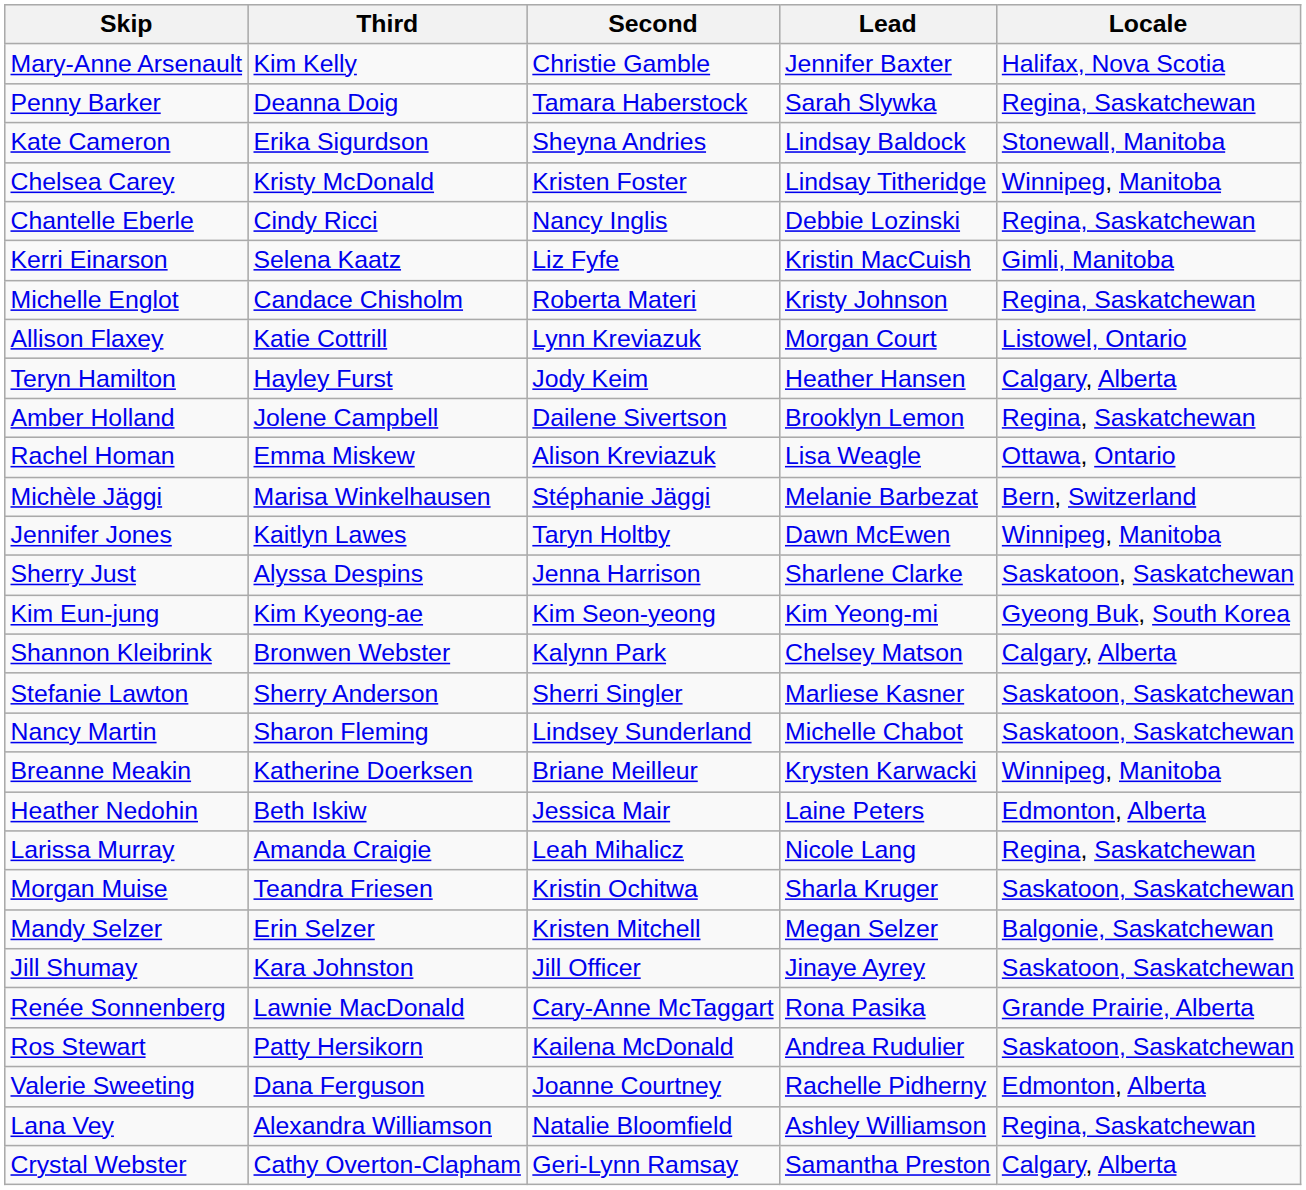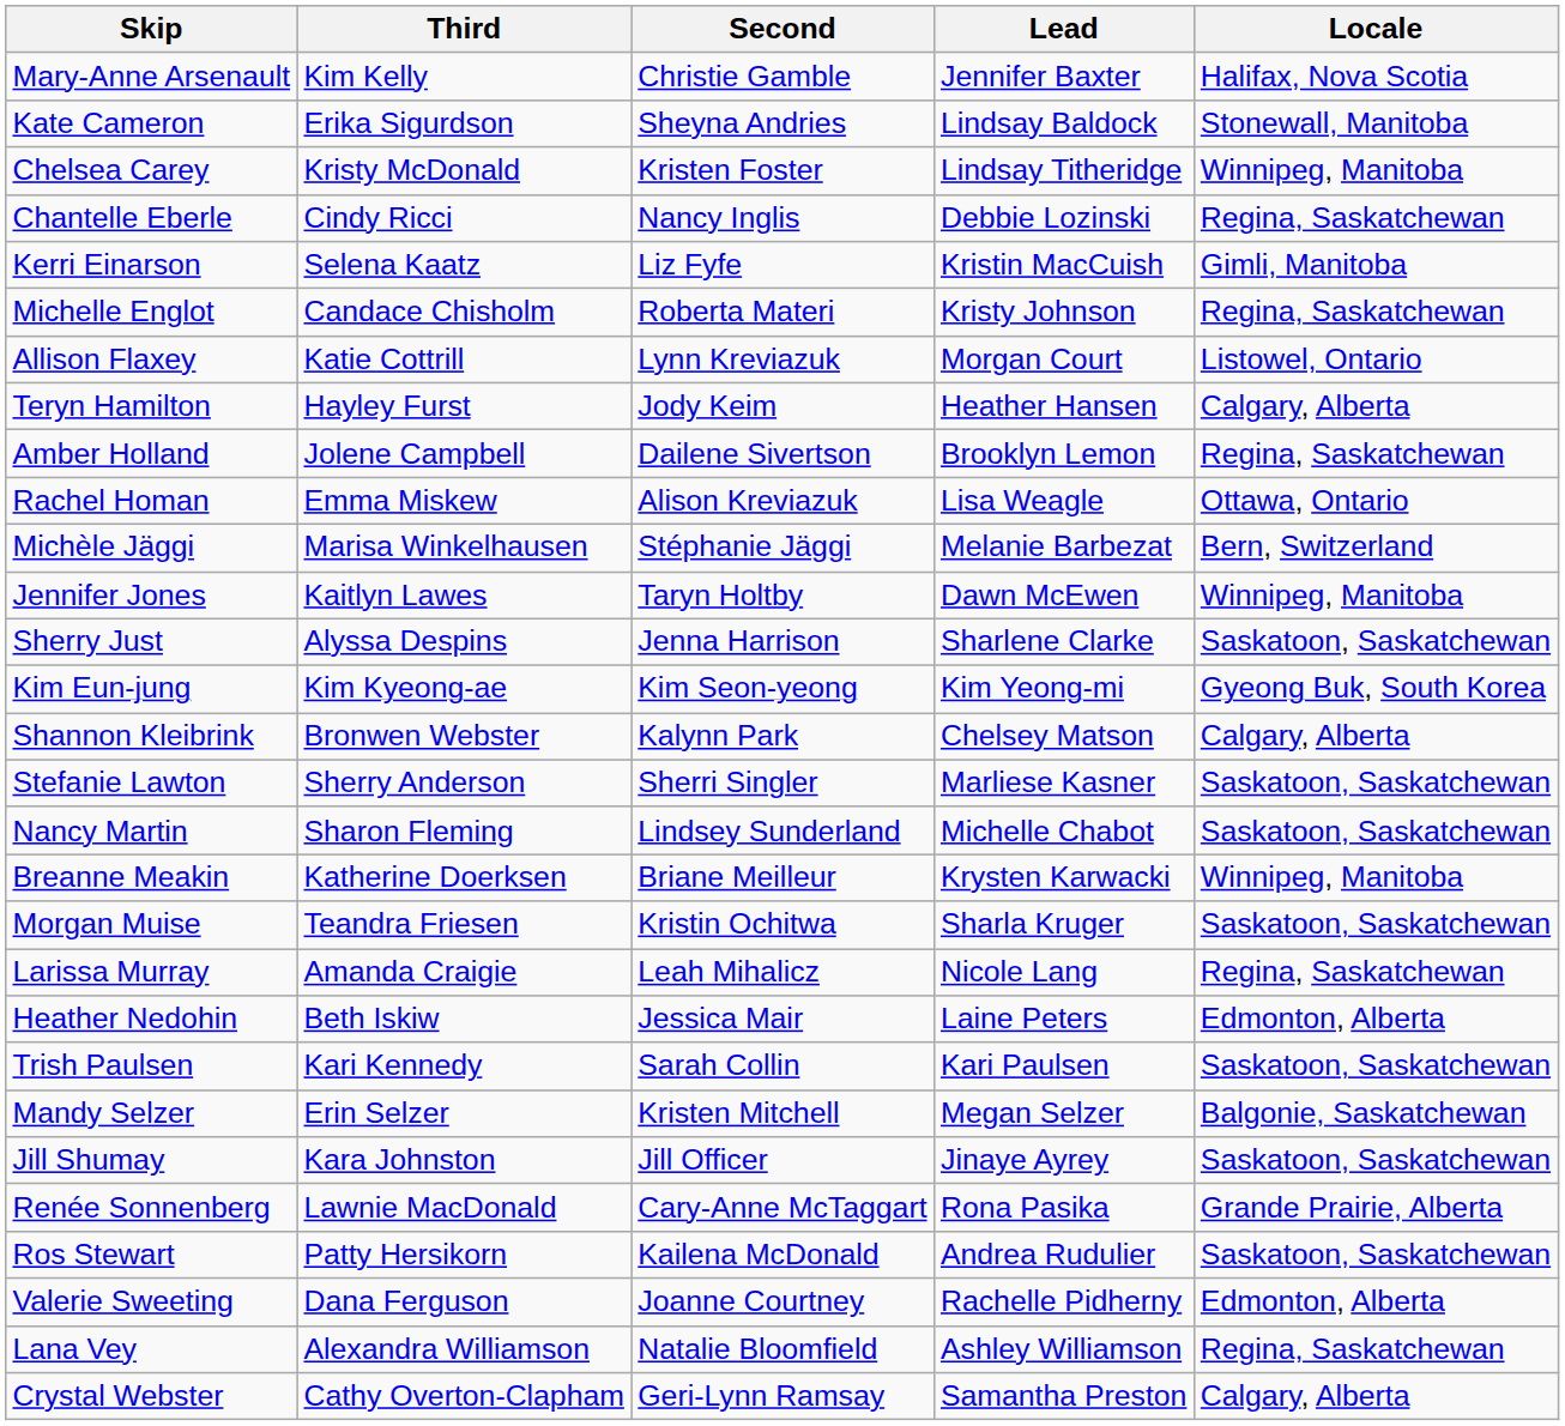 <table class=wikitable>
 <tr>
 <th>Skip</th>
 <th>Third</th>
 <th>Second</th>
 <th>Lead</th>
 <th>Locale</th>
 </tr>
 <tr>
 <td><a href='#'>Mary-Anne Arsenault</a></td>
 <td><a href='#'>Kim Kelly</a></td>
 <td><a href='#'>Christie Gamble</a></td>
 <td><a href='#'>Jennifer Baxter</a></td>
 <td> <a href='#'>Halifax, Nova Scotia</a></td>
-</tr>
-<tr>
-<td><a href='#'>Penny Barker</a></td>
-<td><a href='#'>Deanna Doig</a></td>
-<td><a href='#'>Tamara Haberstock</a></td>
-<td><a href='#'>Sarah Slywka</a></td>
-<td> <a href='#'>Regina, Saskatchewan</a></td>
 </tr>
 <tr>
 <td><a href='#'>Kate Cameron</a></td>
 <td><a href='#'>Erika Sigurdson</a></td>
 <td><a href='#'>Sheyna Andries</a></td>
 <td><a href='#'>Lindsay Baldock</a></td>
 <td> <a href='#'>Stonewall, Manitoba</a></td>
 </tr>
 <tr>
 <td><a href='#'>Chelsea Carey</a></td>
 <td><a href='#'>Kristy McDonald</a></td>
 <td><a href='#'>Kristen Foster</a></td>
 <td><a href='#'>Lindsay Titheridge</a></td>
 <td> <a href='#'>Winnipeg</a>, <a href='#'>Manitoba</a></td>
 </tr>
 <tr>
 <td><a href='#'>Chantelle Eberle</a></td>
 <td><a href='#'>Cindy Ricci</a></td>
 <td><a href='#'>Nancy Inglis</a></td>
 <td><a href='#'>Debbie Lozinski</a></td>
 <td> <a href='#'>Regina, Saskatchewan</a></td>
 </tr>
 <tr>
 <td><a href='#'>Kerri Einarson</a></td>
 <td><a href='#'>Selena Kaatz</a></td>
 <td><a href='#'>Liz Fyfe</a></td>
 <td><a href='#'>Kristin MacCuish</a></td>
 <td> <a href='#'>Gimli, Manitoba</a></td>
 </tr>
 <tr>
 <td><a href='#'>Michelle Englot</a></td>
 <td><a href='#'>Candace Chisholm</a></td>
 <td><a href='#'>Roberta Materi</a></td>
 <td><a href='#'>Kristy Johnson</a></td>
 <td> <a href='#'>Regina, Saskatchewan</a></td>
 </tr>
 <tr>
 <td><a href='#'>Allison Flaxey</a></td>
 <td><a href='#'>Katie Cottrill</a></td>
 <td><a href='#'>Lynn Kreviazuk</a></td>
 <td><a href='#'>Morgan Court</a></td>
 <td> <a href='#'>Listowel, Ontario</a></td>
 </tr>
 <tr>
 <td><a href='#'>Teryn Hamilton</a></td>
 <td><a href='#'>Hayley Furst</a></td>
 <td><a href='#'>Jody Keim</a></td>
 <td><a href='#'>Heather Hansen</a></td>
 <td> <a href='#'>Calgary</a>, <a href='#'>Alberta</a></td>
 </tr>
 <tr>
 <td><a href='#'>Amber Holland</a></td>
 <td><a href='#'>Jolene Campbell</a></td>
 <td><a href='#'>Dailene Sivertson</a></td>
 <td><a href='#'>Brooklyn Lemon</a></td>
 <td> <a href='#'>Regina</a>, <a href='#'>Saskatchewan</a></td>
 </tr>
 <tr>
 <td><a href='#'>Rachel Homan</a></td>
 <td><a href='#'>Emma Miskew</a></td>
 <td><a href='#'>Alison Kreviazuk</a></td>
 <td><a href='#'>Lisa Weagle</a></td>
 <td> <a href='#'>Ottawa</a>, <a href='#'>Ontario</a></td>
 </tr>
 <tr>
 <td><a href='#'>Michèle Jäggi</a></td>
 <td><a href='#'>Marisa Winkelhausen</a></td>
 <td><a href='#'>Stéphanie Jäggi</a></td>
 <td><a href='#'>Melanie Barbezat</a></td>
 <td> <a href='#'>Bern</a>, <a href='#'>Switzerland</a></td>
 </tr>
 <tr>
 <td><a href='#'>Jennifer Jones</a></td>
 <td><a href='#'>Kaitlyn Lawes</a></td>
 <td><a href='#'>Taryn Holtby</a></td>
 <td><a href='#'>Dawn McEwen</a></td>
 <td> <a href='#'>Winnipeg</a>, <a href='#'>Manitoba</a></td>
 </tr>
 <tr>
 <td><a href='#'>Sherry Just</a></td>
 <td><a href='#'>Alyssa Despins</a></td>
 <td><a href='#'>Jenna Harrison</a></td>
 <td><a href='#'>Sharlene Clarke</a></td>
 <td> <a href='#'>Saskatoon</a>, <a href='#'>Saskatchewan</a></td>
 </tr>
 <tr>
 <td><a href='#'>Kim Eun-jung</a></td>
 <td><a href='#'>Kim Kyeong-ae</a></td>
 <td><a href='#'>Kim Seon-yeong</a></td>
 <td><a href='#'>Kim Yeong-mi</a></td>
 <td> <a href='#'>Gyeong Buk</a>, <a href='#'>South Korea</a></td>
 </tr>
 <tr>
 <td><a href='#'>Shannon Kleibrink</a></td>
 <td><a href='#'>Bronwen Webster</a></td>
 <td><a href='#'>Kalynn Park</a></td>
 <td><a href='#'>Chelsey Matson</a></td>
 <td> <a href='#'>Calgary</a>, <a href='#'>Alberta</a></td>
 </tr>
 <tr>
 <td><a href='#'>Stefanie Lawton</a></td>
 <td><a href='#'>Sherry Anderson</a></td>
 <td><a href='#'>Sherri Singler</a></td>
 <td><a href='#'>Marliese Kasner</a></td>
 <td> <a href='#'>Saskatoon, Saskatchewan</a></td>
 </tr>
 <tr>
 <td><a href='#'>Nancy Martin</a></td>
 <td><a href='#'>Sharon Fleming</a></td>
 <td><a href='#'>Lindsey Sunderland</a></td>
 <td><a href='#'>Michelle Chabot</a></td>
 <td> <a href='#'>Saskatoon, Saskatchewan</a></td>
 </tr>
 <tr>
 <td><a href='#'>Breanne Meakin</a></td>
 <td><a href='#'>Katherine Doerksen</a></td>
 <td><a href='#'>Briane Meilleur</a></td>
 <td><a href='#'>Krysten Karwacki</a></td>
 <td> <a href='#'>Winnipeg</a>, <a href='#'>Manitoba</a></td>
 </tr>
 <tr>
-<td><a href='#'>Heather Nedohin</a></td>
-<td><a href='#'>Beth Iskiw</a></td>
-<td><a href='#'>Jessica Mair</a></td>
-<td><a href='#'>Laine Peters</a></td>
-<td> <a href='#'>Edmonton</a>, <a href='#'>Alberta</a></td>
+<td><a href='#'>Morgan Muise</a></td>
+<td><a href='#'>Teandra Friesen</a></td>
+<td><a href='#'>Kristin Ochitwa</a></td>
+<td><a href='#'>Sharla Kruger</a></td>
+<td> <a href='#'>Saskatoon, Saskatchewan</a></td>
 </tr>
 <tr>
 <td><a href='#'>Larissa Murray</a></td>
 <td><a href='#'>Amanda Craigie</a></td>
 <td><a href='#'>Leah Mihalicz</a></td>
 <td><a href='#'>Nicole Lang</a></td>
 <td> <a href='#'>Regina</a>, <a href='#'>Saskatchewan</a></td>
 </tr>
 <tr>
-<td><a href='#'>Morgan Muise</a></td>
-<td><a href='#'>Teandra Friesen</a></td>
-<td><a href='#'>Kristin Ochitwa</a></td>
-<td><a href='#'>Sharla Kruger</a></td>
+<td><a href='#'>Heather Nedohin</a></td>
+<td><a href='#'>Beth Iskiw</a></td>
+<td><a href='#'>Jessica Mair</a></td>
+<td><a href='#'>Laine Peters</a></td>
+<td> <a href='#'>Edmonton</a>, <a href='#'>Alberta</a></td>
+</tr>
+<tr>
+<td><a href='#'>Trish Paulsen</a></td>
+<td><a href='#'>Kari Kennedy</a></td>
+<td><a href='#'>Sarah Collin</a></td>
+<td><a href='#'>Kari Paulsen</a></td>
 <td> <a href='#'>Saskatoon, Saskatchewan</a></td>
 </tr>
 <tr>
 <td><a href='#'>Mandy Selzer</a></td>
 <td><a href='#'>Erin Selzer</a></td>
 <td><a href='#'>Kristen Mitchell</a></td>
 <td><a href='#'>Megan Selzer</a></td>
 <td> <a href='#'>Balgonie, Saskatchewan</a></td>
 </tr>
 <tr>
 <td><a href='#'>Jill Shumay</a></td>
 <td><a href='#'>Kara Johnston</a></td>
 <td><a href='#'>Jill Officer</a></td>
 <td><a href='#'>Jinaye Ayrey</a></td>
 <td> <a href='#'>Saskatoon, Saskatchewan</a></td>
 </tr>
 <tr>
 <td><a href='#'>Renée Sonnenberg</a></td>
 <td><a href='#'>Lawnie MacDonald</a></td>
 <td><a href='#'>Cary-Anne McTaggart</a></td>
 <td><a href='#'>Rona Pasika</a></td>
 <td> <a href='#'>Grande Prairie, Alberta</a></td>
 </tr>
 <tr>
 <td><a href='#'>Ros Stewart</a></td>
 <td><a href='#'>Patty Hersikorn</a></td>
 <td><a href='#'>Kailena McDonald</a></td>
 <td><a href='#'>Andrea Rudulier</a></td>
 <td> <a href='#'>Saskatoon, Saskatchewan</a></td>
 </tr>
 <tr>
 <td><a href='#'>Valerie Sweeting</a></td>
 <td><a href='#'>Dana Ferguson</a></td>
 <td><a href='#'>Joanne Courtney</a></td>
 <td><a href='#'>Rachelle Pidherny</a></td>
 <td> <a href='#'>Edmonton</a>, <a href='#'>Alberta</a></td>
 </tr>
 <tr>
 <td><a href='#'>Lana Vey</a></td>
 <td><a href='#'>Alexandra Williamson</a></td>
 <td><a href='#'>Natalie Bloomfield</a></td>
 <td><a href='#'>Ashley Williamson</a></td>
 <td> <a href='#'>Regina, Saskatchewan</a></td>
 </tr>
 <tr>
 <td><a href='#'>Crystal Webster</a></td>
 <td><a href='#'>Cathy Overton-Clapham</a></td>
 <td><a href='#'>Geri-Lynn Ramsay</a></td>
 <td><a href='#'>Samantha Preston</a></td>
 <td> <a href='#'>Calgary</a>, <a href='#'>Alberta</a></td>
 </tr>
 </table>
